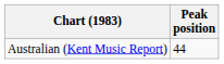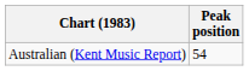 <table class="wikitable sortable plainrowheaders">
 <tr>
 <th scope="col">Chart (1983)</th>
 <th scope="col">Peak<br>position</th>
 </tr>
 <tr>
 <td>Australian (<a href='#'>Kent Music Report</a>)</td>
-<td>44</td>
+<td>54</td>
 </tr>
 </table>
